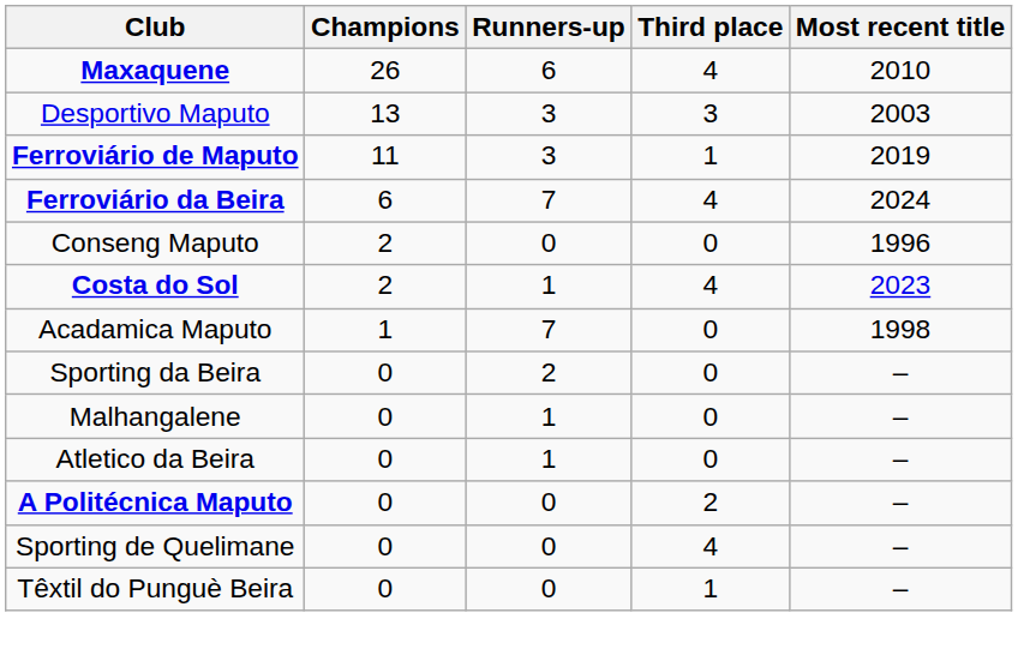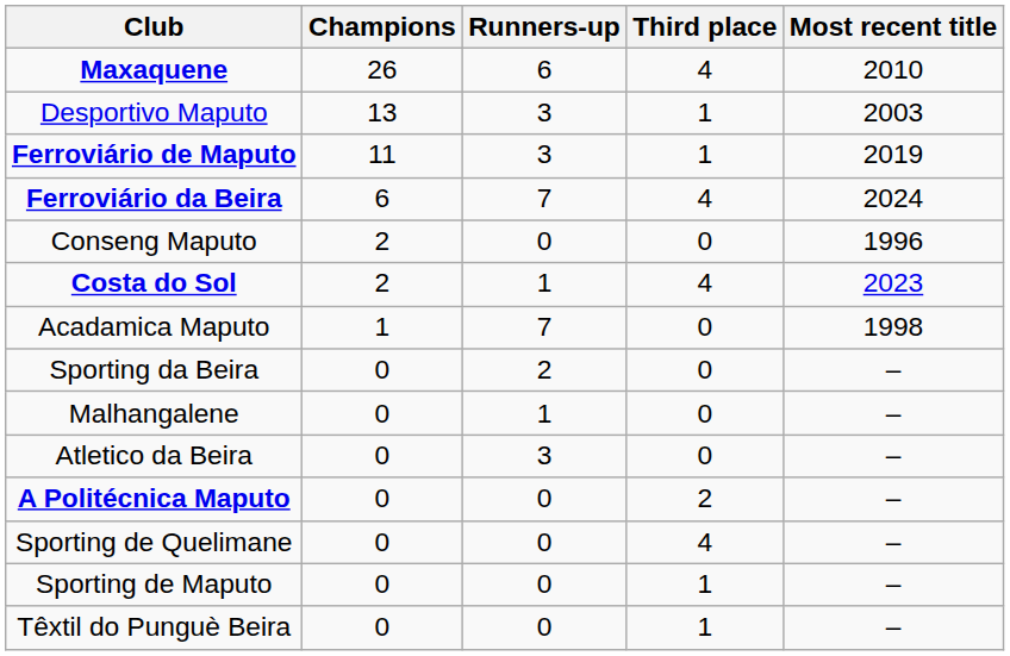 <table class="wikitable" style="text-align:center;">
 <tr>
 <th>Club</th>
 <th>Champions</th>
 <th>Runners-up</th>
 <th>Third place</th>
 <th>Most recent title</th>
 </tr>
 <tr>
 <td><strong><a href='#'>Maxaquene</a></strong></td>
 <td>26</td>
 <td>6</td>
 <td>4</td>
 <td>2010</td>
 </tr>
 <tr>
 <td><a href='#'>Desportivo Maputo</a></td>
 <td>13</td>
 <td>3</td>
-<td>3</td>
+<td>1</td>
 <td>2003</td>
 </tr>
 <tr>
 <td><strong><a href='#'>Ferroviário de Maputo</a></strong></td>
 <td>11</td>
 <td>3</td>
 <td>1</td>
 <td>2019</td>
 </tr>
 <tr>
 <td><a href='#'><strong>Ferroviário da Beira</strong></a></td>
 <td>6</td>
 <td>7</td>
 <td>4</td>
 <td>2024</td>
 </tr>
 <tr>
 <td>Conseng Maputo</td>
 <td>2</td>
 <td>0</td>
 <td>0</td>
 <td>1996</td>
 </tr>
 <tr>
 <td><a href='#'><strong>Costa do Sol</strong></a></td>
 <td>2</td>
 <td>1</td>
 <td>4</td>
 <td><a href='#'>2023</a></td>
 </tr>
 <tr>
 <td>Acadamica Maputo</td>
 <td>1</td>
 <td>7</td>
 <td>0</td>
 <td>1998</td>
 </tr>
 <tr>
 <td>Sporting da Beira</td>
 <td>0</td>
 <td>2</td>
 <td>0</td>
 <td>–</td>
 </tr>
 <tr>
 <td>Malhangalene</td>
 <td>0</td>
 <td>1</td>
 <td>0</td>
 <td>–</td>
 </tr>
 <tr>
 <td>Atletico da Beira</td>
 <td>0</td>
-<td>1</td>
+<td>3</td>
 <td>0</td>
 <td>–</td>
 </tr>
 <tr>
 <td><strong><a href='#'>A Politécnica Maputo</a></strong></td>
 <td>0</td>
 <td>0</td>
 <td>2</td>
 <td>–</td>
 </tr>
 <tr>
 <td>Sporting de Quelimane</td>
 <td>0</td>
 <td>0</td>
 <td>4</td>
 <td>–</td>
 </tr>
 <tr>
+<td>Sporting de Maputo</td>
+<td>0</td>
+<td>0</td>
+<td>1</td>
+<td>–</td>
+</tr>
+<tr>
 <td>Têxtil do Punguè Beira</td>
 <td>0</td>
 <td>0</td>
 <td>1</td>
 <td>–</td>
 </tr>
 </table>
